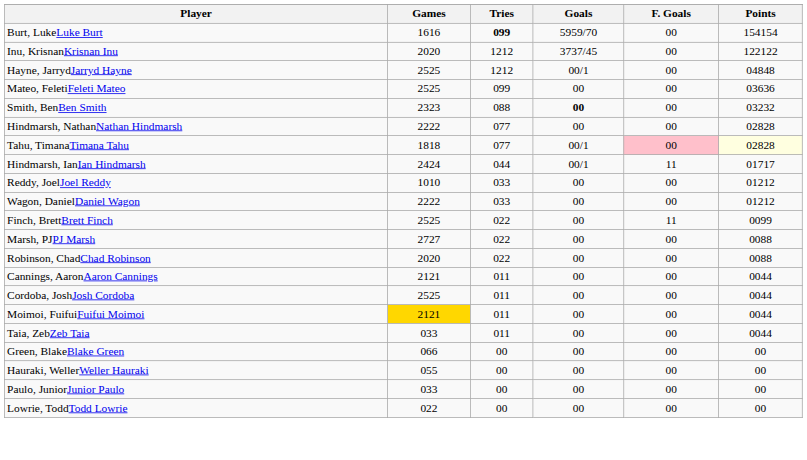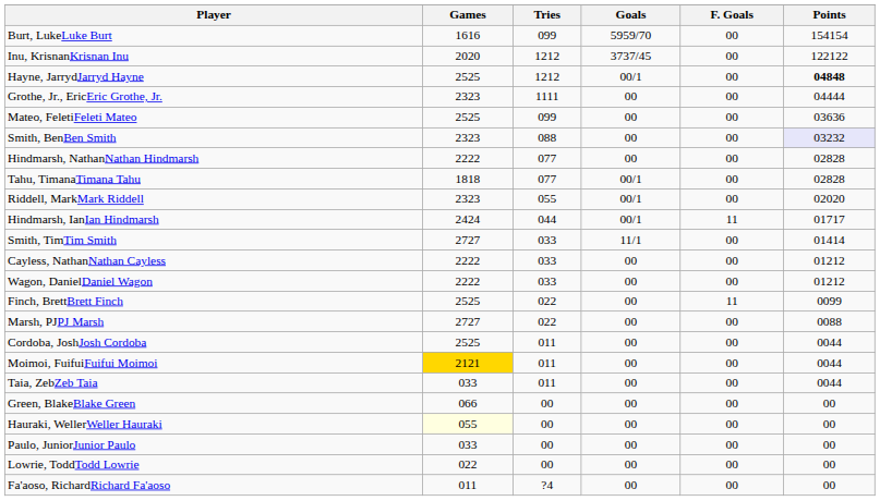 <table class="wikitable sortable" width="80%" style="font-size:90%">
 <tr bgcolor="#efefef">
 </tr>
 <tr bgcolor="#efefef">
 </tr>
 <tr>
 <th>Player</th>
 <th>Games</th>
 <th>Tries</th>
 <th>Goals</th>
 <th>F. Goals</th>
 <th>Points</th>
 </tr>
 <tr>
 <td><span>Burt, Luke</span><a href='#'>Luke Burt</a></td>
 <td align="center"><span>16</span>16</td>
-<td align="center"><strong><span>09</span>9</strong></td>
+<td align="center"><span>09</span>9</td>
 <td align="center"><span>59</span>59/70</td>
 <td align="center"><span>0</span>0</td>
 <td align="center"><span>154</span>154</td>
 </tr>
 <tr>
 <td><span>Inu, Krisnan</span><a href='#'>Krisnan Inu</a></td>
 <td align="center"><span>20</span>20</td>
 <td align="center"><span>12</span>12</td>
 <td align="center"><span>37</span>37/45</td>
 <td align="center"><span>0</span>0</td>
 <td align="center"><span>122</span>122</td>
 </tr>
 <tr>
 <td><span>Hayne, Jarryd</span><a href='#'>Jarryd Hayne</a></td>
 <td align="center"><span>25</span>25</td>
 <td align="center"><span>12</span>12</td>
 <td align="center"><span>0</span>0/1</td>
 <td align="center"><span>0</span>0</td>
-<td align="center"><span>048</span>48</td>
+<td align="center"><strong><span>048</span>48</strong></td>
+</tr>
+<tr>
+<td><span>Grothe, Jr., Eric</span><a href='#'>Eric Grothe, Jr.</a></td>
+<td align="center"><span>23</span>23</td>
+<td align="center"><span>11</span>11</td>
+<td align="center"><span>0</span>0</td>
+<td align="center"><span>0</span>0</td>
+<td align="center"><span>044</span>44</td>
 </tr>
 <tr>
 <td><span>Mateo, Feleti</span><a href='#'>Feleti Mateo</a></td>
 <td align="center"><span>25</span>25</td>
 <td align="center"><span>09</span>9</td>
 <td align="center"><span>0</span>0</td>
 <td align="center"><span>0</span>0</td>
 <td align="center"><span>036</span>36</td>
 </tr>
 <tr>
 <td><span>Smith, Ben</span><a href='#'>Ben Smith</a></td>
 <td align="center"><span>23</span>23</td>
 <td align="center"><span>08</span>8</td>
-<td align="center"><strong><span>0</span>0</strong></td>
 <td align="center"><span>0</span>0</td>
-<td align="center"><span>032</span>32</td>
+<td align="center"><span>0</span>0</td>
+<td align="center" style="background: lavender;"><span>032</span>32</td>
 </tr>
 <tr>
 <td><span>Hindmarsh, Nathan</span><a href='#'>Nathan Hindmarsh</a></td>
 <td align="center"><span>22</span>22</td>
 <td align="center"><span>07</span>7</td>
 <td align="center"><span>0</span>0</td>
 <td align="center"><span>0</span>0</td>
 <td align="center"><span>028</span>28</td>
 </tr>
 <tr>
 <td><span>Tahu, Timana</span><a href='#'>Timana Tahu</a></td>
 <td align="center"><span>18</span>18</td>
 <td align="center"><span>07</span>7</td>
 <td align="center"><span>0</span>0/1</td>
-<td align="center" style="background: pink;"><span>0</span>0</td>
-<td align="center" style="background: lightyellow;"><span>028</span>28</td>
+<td align="center"><span>0</span>0</td>
+<td align="center"><span>028</span>28</td>
+</tr>
+<tr>
+<td><span>Riddell, Mark</span><a href='#'>Mark Riddell</a></td>
+<td align="center"><span>23</span>23</td>
+<td align="center"><span>05</span>5</td>
+<td align="center"><span>0</span>0/1</td>
+<td align="center"><span>0</span>0</td>
+<td align="center"><span>020</span>20</td>
 </tr>
 <tr>
 <td><span>Hindmarsh, Ian</span><a href='#'>Ian Hindmarsh</a></td>
 <td align="center"><span>24</span>24</td>
 <td align="center"><span>04</span>4</td>
 <td align="center"><span>0</span>0/1</td>
 <td align="center"><span>1</span>1</td>
 <td align="center"><span>017</span>17</td>
 </tr>
 <tr>
-<td><span>Reddy, Joel</span><a href='#'>Joel Reddy</a></td>
-<td align="center"><span>10</span>10</td>
+<td><span>Smith, Tim</span><a href='#'>Tim Smith</a></td>
+<td align="center"><span>27</span>27</td>
+<td align="center"><span>03</span>3</td>
+<td align="center"><span>1</span>1/1</td>
+<td align="center"><span>0</span>0</td>
+<td align="center"><span>014</span>14</td>
+</tr>
+<tr>
+<td><span>Cayless, Nathan</span><a href='#'>Nathan Cayless</a></td>
+<td align="center"><span>22</span>22</td>
 <td align="center"><span>03</span>3</td>
 <td align="center"><span>0</span>0</td>
 <td align="center"><span>0</span>0</td>
 <td align="center"><span>012</span>12</td>
 </tr>
 <tr>
 <td><span>Wagon, Daniel</span><a href='#'>Daniel Wagon</a></td>
 <td align="center"><span>22</span>22</td>
 <td align="center"><span>03</span>3</td>
 <td align="center"><span>0</span>0</td>
 <td align="center"><span>0</span>0</td>
 <td align="center"><span>012</span>12</td>
 </tr>
 <tr>
 <td><span>Finch, Brett</span><a href='#'>Brett Finch</a></td>
 <td align="center"><span>25</span>25</td>
 <td align="center"><span>02</span>2</td>
 <td align="center"><span>0</span>0</td>
 <td align="center"><span>1</span>1</td>
 <td align="center"><span>009</span>9</td>
 </tr>
 <tr>
 <td><span>Marsh, PJ</span><a href='#'>PJ Marsh</a></td>
 <td align="center"><span>27</span>27</td>
 <td align="center"><span>02</span>2</td>
 <td align="center"><span>0</span>0</td>
 <td align="center"><span>0</span>0</td>
 <td align="center"><span>008</span>8</td>
-</tr>
-<tr>
-<td><span>Robinson, Chad</span><a href='#'>Chad Robinson</a></td>
-<td align="center"><span>20</span>20</td>
-<td align="center"><span>02</span>2</td>
-<td align="center"><span>0</span>0</td>
-<td align="center"><span>0</span>0</td>
-<td align="center"><span>008</span>8</td>
-</tr>
-<tr>
-<td><span>Cannings, Aaron</span><a href='#'>Aaron Cannings</a></td>
-<td align="center"><span>21</span>21</td>
-<td align="center"><span>01</span>1</td>
-<td align="center"><span>0</span>0</td>
-<td align="center"><span>0</span>0</td>
-<td align="center"><span>004</span>4</td>
 </tr>
 <tr>
 <td><span>Cordoba, Josh</span><a href='#'>Josh Cordoba</a></td>
 <td align="center"><span>25</span>25</td>
 <td align="center"><span>01</span>1</td>
 <td align="center"><span>0</span>0</td>
 <td align="center"><span>0</span>0</td>
 <td align="center"><span>004</span>4</td>
 </tr>
 <tr>
 <td><span>Moimoi, Fuifui</span><a href='#'>Fuifui Moimoi</a></td>
 <td align="center" style="background: gold;"><span>21</span>21</td>
 <td align="center"><span>01</span>1</td>
 <td align="center"><span>0</span>0</td>
 <td align="center"><span>0</span>0</td>
 <td align="center"><span>004</span>4</td>
 </tr>
 <tr>
 <td><span>Taia, Zeb</span><a href='#'>Zeb Taia</a></td>
 <td align="center"><span>03</span>3</td>
 <td align="center"><span>01</span>1</td>
 <td align="center"><span>0</span>0</td>
 <td align="center"><span>0</span>0</td>
 <td align="center"><span>004</span>4</td>
 </tr>
 <tr>
 <td><span>Green, Blake</span><a href='#'>Blake Green</a></td>
 <td align="center"><span>06</span>6</td>
 <td align="center"><span>0</span>0</td>
 <td align="center"><span>0</span>0</td>
 <td align="center"><span>0</span>0</td>
 <td align="center"><span>0</span>0</td>
 </tr>
 <tr>
 <td><span>Hauraki, Weller</span><a href='#'>Weller Hauraki</a></td>
-<td align="center"><span>05</span>5</td>
+<td align="center" style="background: lightyellow;"><span>05</span>5</td>
 <td align="center"><span>0</span>0</td>
 <td align="center"><span>0</span>0</td>
 <td align="center"><span>0</span>0</td>
 <td align="center"><span>0</span>0</td>
 </tr>
 <tr>
 <td><span>Paulo, Junior</span><a href='#'>Junior Paulo</a></td>
 <td align="center"><span>03</span>3</td>
 <td align="center"><span>0</span>0</td>
 <td align="center"><span>0</span>0</td>
 <td align="center"><span>0</span>0</td>
 <td align="center"><span>0</span>0</td>
 </tr>
 <tr>
 <td><span>Lowrie, Todd</span><a href='#'>Todd Lowrie</a></td>
 <td align="center"><span>02</span>2</td>
 <td align="center"><span>0</span>0</td>
 <td align="center"><span>0</span>0</td>
 <td align="center"><span>0</span>0</td>
 <td align="center"><span>0</span>0</td>
 </tr>
+<tr>
+<td><span>Fa'aoso, Richard</span><a href='#'>Richard Fa'aoso</a></td>
+<td align="center"><span>01</span>1</td>
+<td align="center"><span>?</span>4</td>
+<td align="center"><span>0</span>0</td>
+<td align="center"><span>0</span>0</td>
+<td align="center"><span>0</span>0</td>
+</tr>
 </table>
